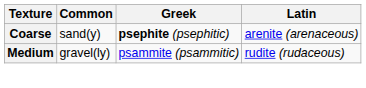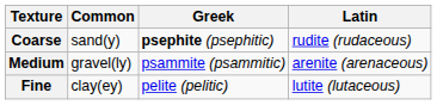 <table class="wikitable">
 <tr>
 <th>Texture</th>
 <th>Common</th>
 <th>Greek</th>
 <th>Latin</th>
 </tr>
 <tr>
 <th>Coarse</th>
 <td>sand(y)</td>
 <td><strong>psephite</strong> <em>(psephitic)</em></td>
-<td><a href='#'>arenite</a> <em>(arenaceous)</em></td>
+<td><a href='#'>rudite</a> <em>(rudaceous)</em></td>
 </tr>
 <tr>
 <th>Medium</th>
 <td>gravel(ly)</td>
 <td><a href='#'>psammite</a> <em>(psammitic)</em></td>
-<td><a href='#'>rudite</a> <em>(rudaceous)</em></td>
+<td><a href='#'>arenite</a> <em>(arenaceous)</em></td>
+</tr>
+<tr>
+<th>Fine</th>
+<td>clay(ey)</td>
+<td><a href='#'>pelite</a> <em>(pelitic)</em></td>
+<td><a href='#'>lutite</a> <em>(lutaceous)</em></td>
 </tr>
 </table>
